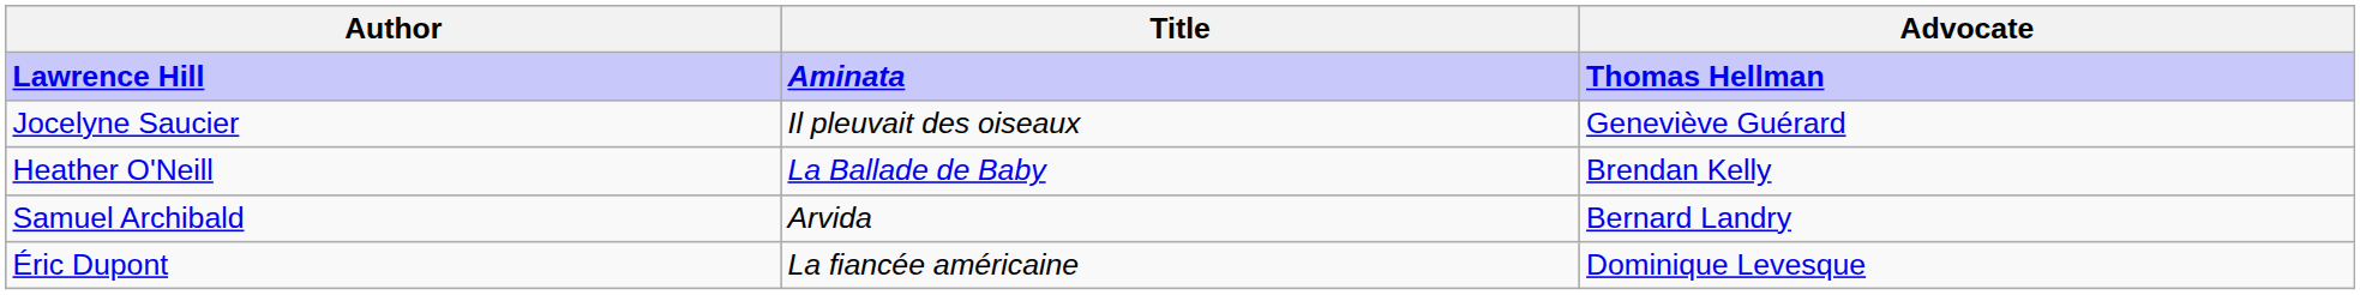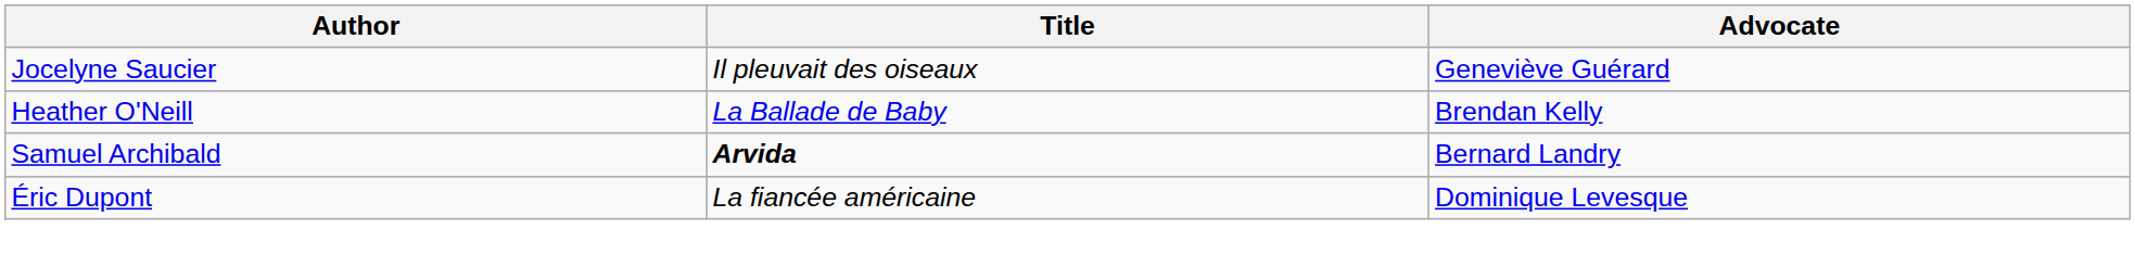 <table class="wikitable" style="width:100%;">
 <tr>
 <th width=33%>Author</th>
 <th width=34%>Title</th>
 <th width=34%>Advocate</th>
-</tr>
-<tr>
-<td style="background:#C8C8FA"><strong><a href='#'>Lawrence Hill</a></strong></td>
-<td style="background:#C8C8FA"><strong><em><a href='#'>Aminata</a></em></strong></td>
-<td style="background:#C8C8FA"><strong><a href='#'>Thomas Hellman</a></strong></td>
 </tr>
 <tr>
 <td><a href='#'>Jocelyne Saucier</a></td>
 <td><em>Il pleuvait des oiseaux</em></td>
 <td><a href='#'>Geneviève Guérard</a></td>
 </tr>
 <tr>
 <td><a href='#'>Heather O'Neill</a></td>
 <td><em><a href='#'>La Ballade de Baby</a></em></td>
 <td><a href='#'>Brendan Kelly</a></td>
 </tr>
 <tr>
 <td><a href='#'>Samuel Archibald</a></td>
-<td><em>Arvida</em></td>
+<td><strong><em>Arvida</em></strong></td>
 <td><a href='#'>Bernard Landry</a></td>
 </tr>
 <tr>
 <td><a href='#'>Éric Dupont</a></td>
 <td><em>La fiancée américaine</em></td>
 <td><a href='#'>Dominique Levesque</a></td>
 </tr>
 </table>
